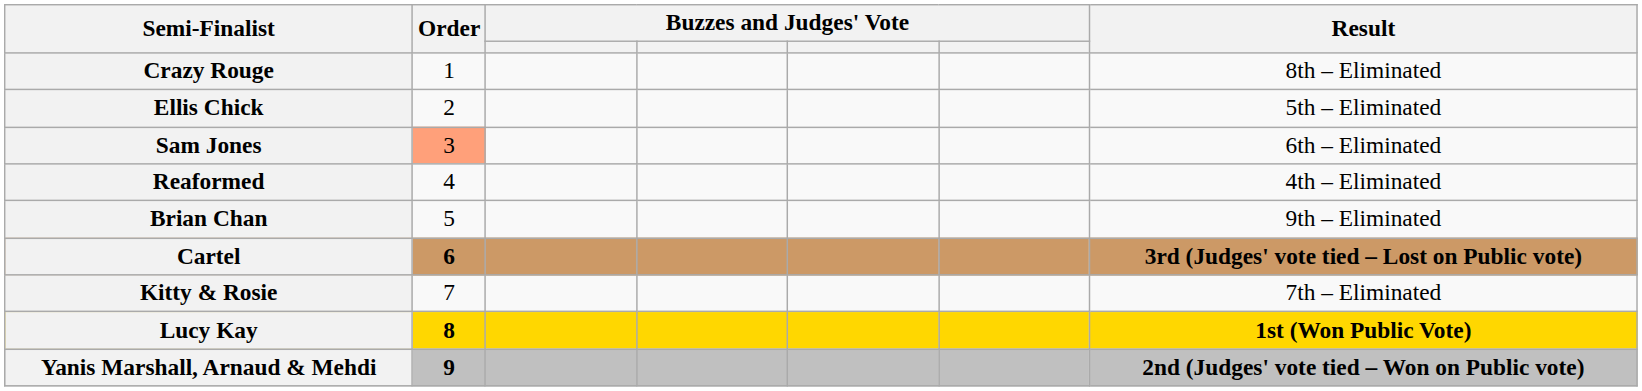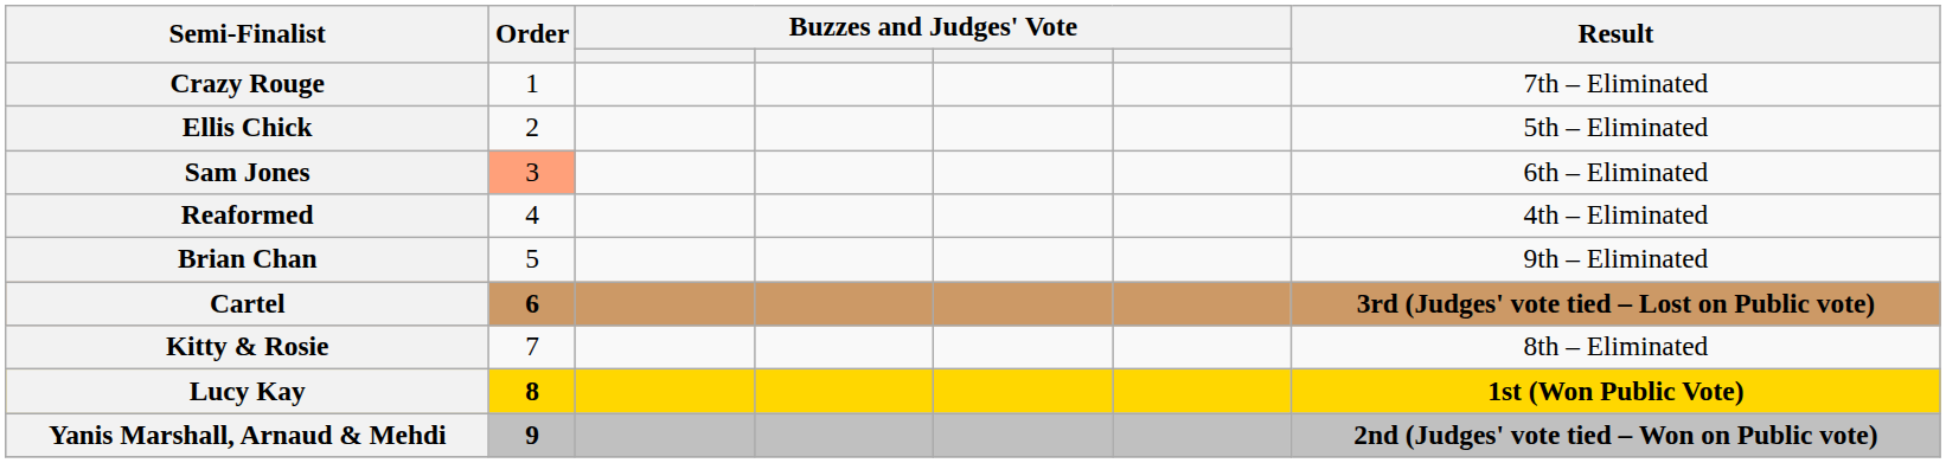 <table class="wikitable plainrowheaders sortable" style="text-align:center;">
 <tr>
 <th scope="col" rowspan="2" class="unsortable" style="width:17em;">Semi-Finalist</th>
 <th scope="col" rowspan="2" style="width:1em;">Order</th>
 <th scope="col" colspan="4" class="unsortable" style="width:24em;">Buzzes and Judges' Vote</th>
 <th scope="col" rowspan="2" style="width:23em;">Result </th>
 </tr>
 <tr>
 <th scope="col" class="unsortable" style="width:6em;"></th>
 <th scope="col" class="unsortable" style="width:6em;"></th>
 <th scope="col" class="unsortable" style="width:6em;"></th>
 <th scope="col" class="unsortable" style="width:6em;"></th>
 </tr>
 <tr>
 <th scope="row">Crazy Rouge</th>
 <td>1</td>
 <td style="text-align:center;"></td>
 <td style="text-align:center;"></td>
 <td style="text-align:center;"></td>
 <td style="text-align:center;"></td>
-<td>8th – Eliminated</td>
+<td>7th – Eliminated</td>
 </tr>
 <tr>
 <th scope="row">Ellis Chick</th>
 <td>2</td>
 <td style="text-align:center;"></td>
 <td style="text-align:center;"></td>
 <td style="text-align:center;"></td>
 <td style="text-align:center;"></td>
 <td>5th – Eliminated</td>
 </tr>
 <tr>
 <th scope="row">Sam Jones</th>
 <td style="background: lightsalmon;">3</td>
 <td style="text-align:center;"></td>
 <td style="text-align:center;"></td>
 <td style="text-align:center;"></td>
 <td style="text-align:center;"></td>
 <td>6th – Eliminated</td>
 </tr>
 <tr>
 <th scope="row">Reaformed</th>
 <td>4</td>
 <td style="text-align:center;"></td>
 <td style="text-align:center;"></td>
 <td style="text-align:center;"></td>
 <td style="text-align:center;"></td>
 <td>4th – Eliminated</td>
 </tr>
 <tr>
 <th scope="row">Brian Chan</th>
 <td>5</td>
 <td style="text-align:center;"></td>
 <td style="text-align:center;"></td>
 <td style="text-align:center;"></td>
 <td style="text-align:center;"></td>
 <td>9th – Eliminated</td>
 </tr>
 <tr bgcolor=#c96>
 <th scope="row"><strong>Cartel</strong></th>
 <td><strong>6</strong></td>
 <td style="text-align:center;"></td>
 <td style="text-align:center;"></td>
 <td style="text-align:center;"></td>
 <td style="text-align:center;"></td>
 <td><strong>3rd (Judges' vote tied – Lost on Public vote)</strong></td>
 </tr>
 <tr>
 <th scope="row">Kitty & Rosie</th>
 <td>7</td>
 <td style="text-align:center;"></td>
 <td style="text-align:center;"></td>
 <td style="text-align:center;"></td>
 <td style="text-align:center;"></td>
-<td>7th – Eliminated</td>
+<td>8th – Eliminated</td>
 </tr>
 <tr bgcolor=gold>
 <th scope="row"><strong>Lucy Kay</strong></th>
 <td><strong>8</strong></td>
 <td style="text-align:center;"></td>
 <td style="text-align:center;"></td>
 <td style="text-align:center;"></td>
 <td style="text-align:center;"></td>
 <td><strong>1st (Won Public Vote)</strong></td>
 </tr>
 <tr bgcolor=silver>
 <th scope="row"><strong>Yanis Marshall, Arnaud & Mehdi</strong></th>
 <td><strong>9</strong></td>
 <td style="text-align:center;"></td>
 <td style="text-align:center;"></td>
 <td style="text-align:center;"></td>
 <td style="text-align:center;"></td>
 <td><strong>2nd (Judges' vote tied – Won on Public vote)</strong></td>
 </tr>
 </table>
